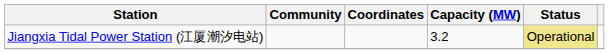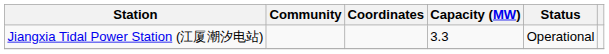 <table class="wikitable sortable">
 <tr>
 <th>Station</th>
 <th>Community</th>
 <th>Coordinates</th>
 <th>Capacity (<a href='#'>MW</a>)</th>
 <th>Status</th>
 <th></th>
 </tr>
 <tr>
 <td><a href='#'>Jiangxia Tidal Power Station</a> (江厦潮汐电站)</td>
 <td></td>
 <td></td>
-<td>3.2</td>
-<td style="background: khaki;">Operational</td>
+<td>3.3</td>
+<td>Operational</td>
 <td></td>
 </tr>
 <tr>
 </tr>
 </table>
